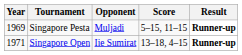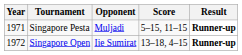 <table class="sortable wikitable" style="font-size: 90%;">
 <tr>
 <th>Year</th>
 <th>Tournament</th>
 <th>Opponent</th>
 <th>Score</th>
 <th>Result</th>
 </tr>
 <tr>
-<td align="center">1969</td>
+<td align="center">1971</td>
 <td>Singapore Pesta</td>
 <td> <a href='#'>Muljadi</a></td>
 <td>5–15, 11–15</td>
 <td style="text-align:left; background:white"> <strong>Runner-up</strong></td>
 </tr>
 <tr>
-<td align="center">1971</td>
+<td align="center">1972</td>
 <td><a href='#'>Singapore Open</a></td>
 <td> <a href='#'>Iie Sumirat</a></td>
 <td>13–18, 4–15</td>
 <td style="text-align:left; background:white"> <strong>Runner-up</strong></td>
 </tr>
 </table>
